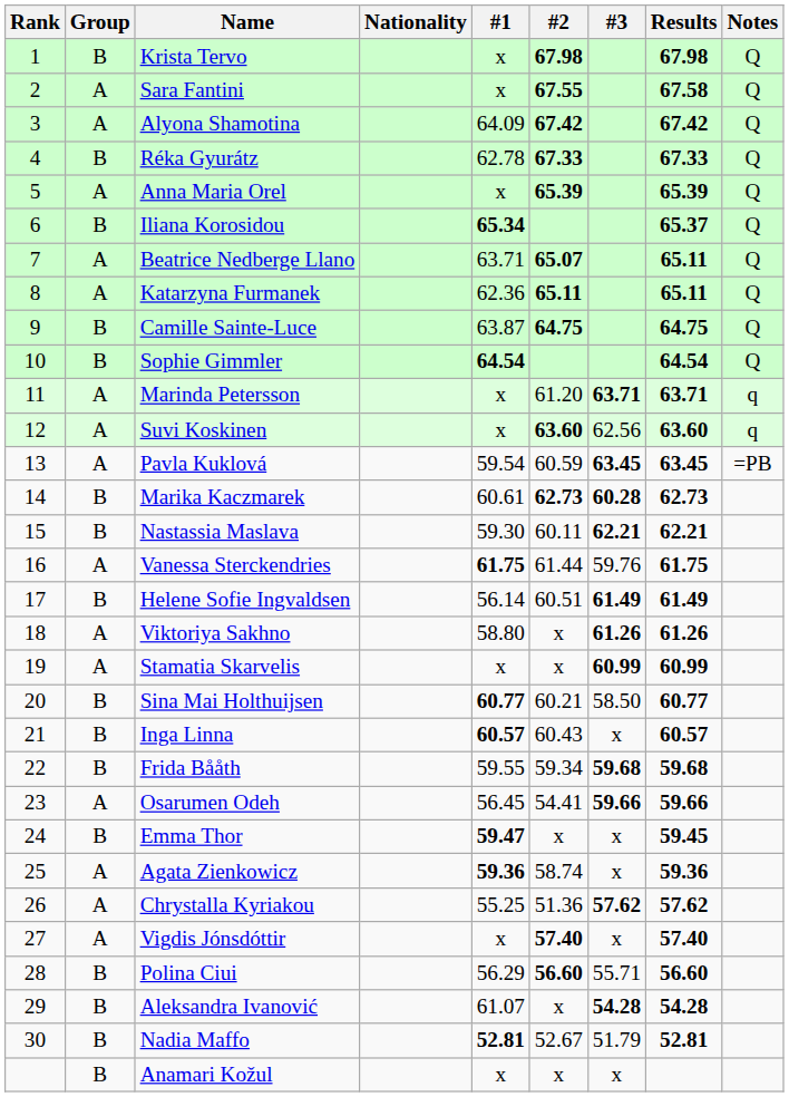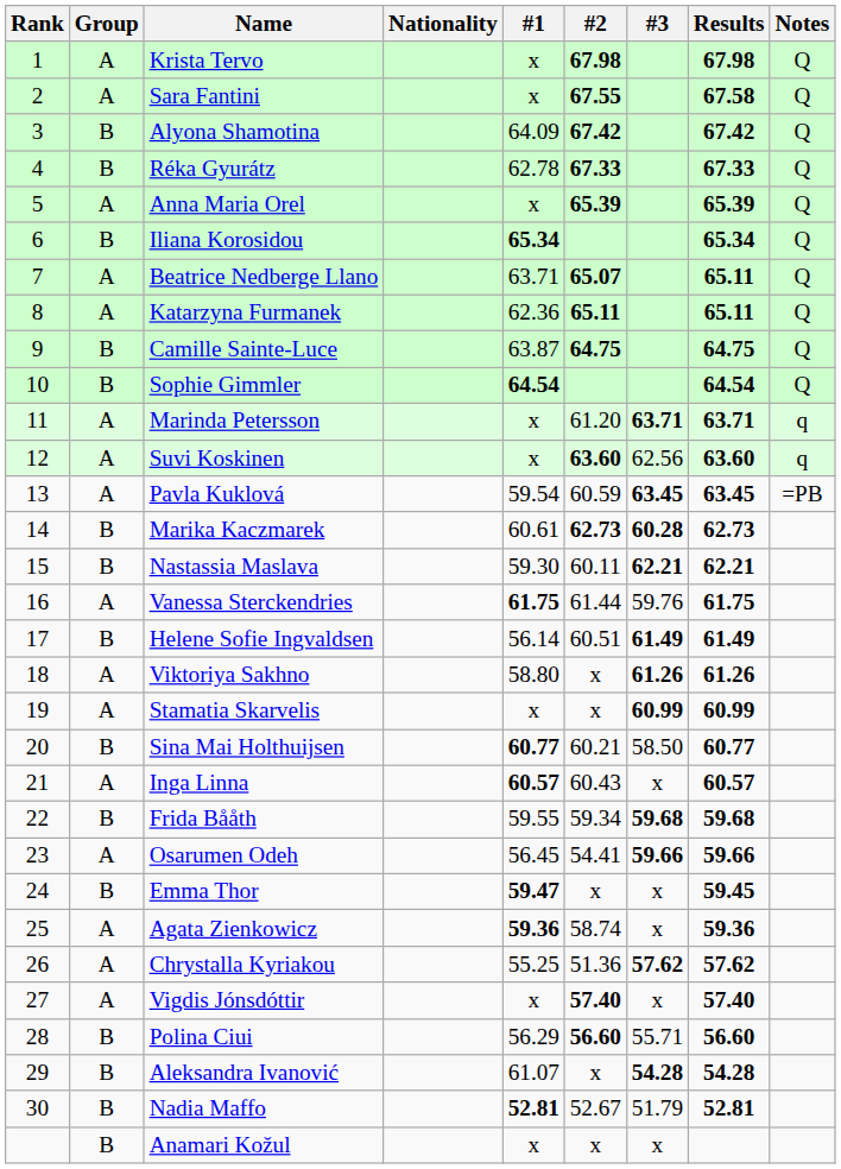 <table class="wikitable sortable" style="text-align:center">
 <tr>
 <th>Rank</th>
 <th>Group</th>
 <th>Name</th>
 <th>Nationality</th>
 <th>#1</th>
 <th>#2</th>
 <th>#3</th>
 <th>Results</th>
 <th>Notes</th>
 </tr>
 <tr bgcolor=ccffcc>
 <td>1</td>
-<td>B</td>
+<td>A</td>
 <td align=left><a href='#'>Krista Tervo</a></td>
 <td align=left></td>
 <td>x</td>
 <td><strong>67.98</strong></td>
 <td></td>
 <td><strong>67.98</strong></td>
 <td>Q</td>
 </tr>
 <tr bgcolor=ccffcc>
 <td>2</td>
 <td>A</td>
 <td align=left><a href='#'>Sara Fantini</a></td>
 <td align=left></td>
 <td>x</td>
 <td><strong>67.55</strong></td>
 <td></td>
 <td><strong>67.58</strong></td>
 <td>Q</td>
 </tr>
 <tr bgcolor=ccffcc>
 <td>3</td>
-<td>A</td>
+<td>B</td>
 <td align=left><a href='#'>Alyona Shamotina</a></td>
 <td align=left></td>
 <td>64.09</td>
 <td><strong>67.42</strong></td>
 <td></td>
 <td><strong>67.42</strong></td>
 <td>Q</td>
 </tr>
 <tr bgcolor=ccffcc>
 <td>4</td>
 <td>B</td>
 <td align=left><a href='#'>Réka Gyurátz</a></td>
 <td align=left></td>
 <td>62.78</td>
 <td><strong>67.33</strong></td>
 <td></td>
 <td><strong>67.33</strong></td>
 <td>Q</td>
 </tr>
 <tr bgcolor=ccffcc>
 <td>5</td>
 <td>A</td>
 <td align=left><a href='#'>Anna Maria Orel</a></td>
 <td align=left></td>
 <td>x</td>
 <td><strong>65.39</strong></td>
 <td></td>
 <td><strong>65.39</strong></td>
 <td>Q</td>
 </tr>
 <tr bgcolor=ccffcc>
 <td>6</td>
 <td>B</td>
 <td align=left><a href='#'>Iliana Korosidou</a></td>
 <td align=left></td>
 <td><strong>65.34</strong></td>
 <td></td>
 <td></td>
-<td><strong>65.37</strong></td>
+<td><strong>65.34</strong></td>
 <td>Q</td>
 </tr>
 <tr bgcolor=ccffcc>
 <td>7</td>
 <td>A</td>
 <td align=left><a href='#'>Beatrice Nedberge Llano</a></td>
 <td align=left></td>
 <td>63.71</td>
 <td><strong>65.07</strong></td>
 <td></td>
 <td><strong>65.11</strong></td>
 <td>Q</td>
 </tr>
 <tr bgcolor=ccffcc>
 <td>8</td>
 <td>A</td>
 <td align=left><a href='#'>Katarzyna Furmanek</a></td>
 <td align=left></td>
 <td>62.36</td>
 <td><strong>65.11</strong></td>
 <td></td>
 <td><strong>65.11</strong></td>
 <td>Q</td>
 </tr>
 <tr bgcolor=ccffcc>
 <td>9</td>
 <td>B</td>
 <td align=left><a href='#'>Camille Sainte-Luce</a></td>
 <td align=left></td>
 <td>63.87</td>
 <td><strong>64.75</strong></td>
 <td></td>
 <td><strong>64.75</strong></td>
 <td>Q</td>
 </tr>
 <tr bgcolor=ccffcc>
 <td>10</td>
 <td>B</td>
 <td align=left><a href='#'>Sophie Gimmler</a></td>
 <td align=left></td>
 <td><strong>64.54</strong></td>
 <td></td>
 <td></td>
 <td><strong>64.54</strong></td>
 <td>Q</td>
 </tr>
 <tr bgcolor=ddffdd>
 <td>11</td>
 <td>A</td>
 <td align=left><a href='#'>Marinda Petersson</a></td>
 <td align=left></td>
 <td>x</td>
 <td>61.20</td>
 <td><strong>63.71</strong></td>
 <td><strong>63.71</strong></td>
 <td>q</td>
 </tr>
 <tr bgcolor=ddffdd>
 <td>12</td>
 <td>A</td>
 <td align=left><a href='#'>Suvi Koskinen</a></td>
 <td align=left></td>
 <td>x</td>
 <td><strong>63.60</strong></td>
 <td>62.56</td>
 <td><strong>63.60</strong></td>
 <td>q</td>
 </tr>
 <tr>
 <td>13</td>
 <td>A</td>
 <td align=left><a href='#'>Pavla Kuklová</a></td>
 <td align=left></td>
 <td>59.54</td>
 <td>60.59</td>
 <td><strong>63.45</strong></td>
 <td><strong>63.45</strong></td>
 <td>=PB</td>
 </tr>
 <tr>
 <td>14</td>
 <td>B</td>
 <td align=left><a href='#'>Marika Kaczmarek</a></td>
 <td align=left></td>
 <td>60.61</td>
 <td><strong>62.73</strong></td>
 <td><strong>60.28</strong></td>
 <td><strong>62.73</strong></td>
 <td></td>
 </tr>
 <tr>
 <td>15</td>
 <td>B</td>
 <td align=left><a href='#'>Nastassia Maslava</a></td>
 <td align=left></td>
 <td>59.30</td>
 <td>60.11</td>
 <td><strong>62.21</strong></td>
 <td><strong>62.21</strong></td>
 <td></td>
 </tr>
 <tr>
 <td>16</td>
 <td>A</td>
 <td align=left><a href='#'>Vanessa Sterckendries</a></td>
 <td align=left></td>
 <td><strong>61.75</strong></td>
 <td>61.44</td>
 <td>59.76</td>
 <td><strong>61.75</strong></td>
 <td></td>
 </tr>
 <tr>
 <td>17</td>
 <td>B</td>
 <td align=left><a href='#'>Helene Sofie Ingvaldsen</a></td>
 <td align=left></td>
 <td>56.14</td>
 <td>60.51</td>
 <td><strong>61.49</strong></td>
 <td><strong>61.49</strong></td>
 <td></td>
 </tr>
 <tr>
 <td>18</td>
 <td>A</td>
 <td align=left><a href='#'>Viktoriya Sakhno</a></td>
 <td align=left></td>
 <td>58.80</td>
 <td>x</td>
 <td><strong>61.26</strong></td>
 <td><strong>61.26</strong></td>
 <td></td>
 </tr>
 <tr>
 <td>19</td>
 <td>A</td>
 <td align=left><a href='#'>Stamatia Skarvelis</a></td>
 <td align=left></td>
 <td>x</td>
 <td>x</td>
 <td><strong>60.99</strong></td>
 <td><strong>60.99</strong></td>
 <td></td>
 </tr>
 <tr>
 <td>20</td>
 <td>B</td>
 <td align=left><a href='#'>Sina Mai Holthuijsen</a></td>
 <td align=left></td>
 <td><strong>60.77</strong></td>
 <td>60.21</td>
 <td>58.50</td>
 <td><strong>60.77</strong></td>
 <td></td>
 </tr>
 <tr>
 <td>21</td>
-<td>B</td>
+<td>A</td>
 <td align=left><a href='#'>Inga Linna</a></td>
 <td align=left></td>
 <td><strong>60.57</strong></td>
 <td>60.43</td>
 <td>x</td>
 <td><strong>60.57</strong></td>
 <td></td>
 </tr>
 <tr>
 <td>22</td>
 <td>B</td>
 <td align=left><a href='#'>Frida Bååth</a></td>
 <td align=left></td>
 <td>59.55</td>
 <td>59.34</td>
 <td><strong>59.68</strong></td>
 <td><strong>59.68</strong></td>
 <td></td>
 </tr>
 <tr>
 <td>23</td>
 <td>A</td>
 <td align=left><a href='#'>Osarumen Odeh</a></td>
 <td align=left></td>
 <td>56.45</td>
 <td>54.41</td>
 <td><strong>59.66</strong></td>
 <td><strong>59.66</strong></td>
 <td></td>
 </tr>
 <tr>
 <td>24</td>
 <td>B</td>
 <td align=left><a href='#'>Emma Thor</a></td>
 <td align=left></td>
 <td><strong>59.47</strong></td>
 <td>x</td>
 <td>x</td>
 <td><strong>59.45</strong></td>
 <td></td>
 </tr>
 <tr>
 <td>25</td>
 <td>A</td>
 <td align=left><a href='#'>Agata Zienkowicz</a></td>
 <td align=left></td>
 <td><strong>59.36</strong></td>
 <td>58.74</td>
 <td>x</td>
 <td><strong>59.36</strong></td>
 <td></td>
 </tr>
 <tr>
 <td>26</td>
 <td>A</td>
 <td align=left><a href='#'>Chrystalla Kyriakou</a></td>
 <td align=left></td>
 <td>55.25</td>
 <td>51.36</td>
 <td><strong>57.62</strong></td>
 <td><strong>57.62</strong></td>
 <td></td>
 </tr>
 <tr>
 <td>27</td>
 <td>A</td>
 <td align=left><a href='#'>Vigdis Jónsdóttir</a></td>
 <td align=left></td>
 <td>x</td>
 <td><strong>57.40</strong></td>
 <td>x</td>
 <td><strong>57.40</strong></td>
 <td></td>
 </tr>
 <tr>
 <td>28</td>
 <td>B</td>
 <td align=left><a href='#'>Polina Ciui</a></td>
 <td align=left></td>
 <td>56.29</td>
 <td><strong>56.60</strong></td>
 <td>55.71</td>
 <td><strong>56.60</strong></td>
 <td></td>
 </tr>
 <tr>
 <td>29</td>
 <td>B</td>
 <td align=left><a href='#'>Aleksandra Ivanović</a></td>
 <td align=left></td>
 <td>61.07</td>
 <td>x</td>
 <td><strong>54.28</strong></td>
 <td><strong>54.28</strong></td>
 <td></td>
 </tr>
 <tr>
 <td>30</td>
 <td>B</td>
 <td align=left><a href='#'>Nadia Maffo</a></td>
 <td align=left></td>
 <td><strong>52.81</strong></td>
 <td>52.67</td>
 <td>51.79</td>
 <td><strong>52.81</strong></td>
 <td></td>
 </tr>
 <tr>
 <td></td>
 <td>B</td>
 <td align=left><a href='#'>Anamari Kožul</a></td>
 <td align=left></td>
 <td>x</td>
 <td>x</td>
 <td>x</td>
 <td><strong></strong></td>
 <td></td>
 </tr>
 </table>
